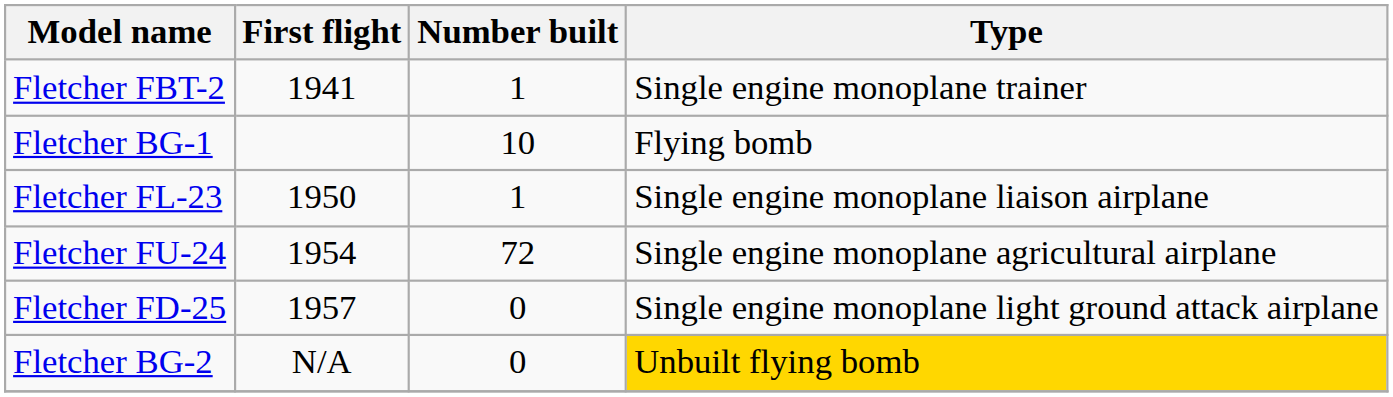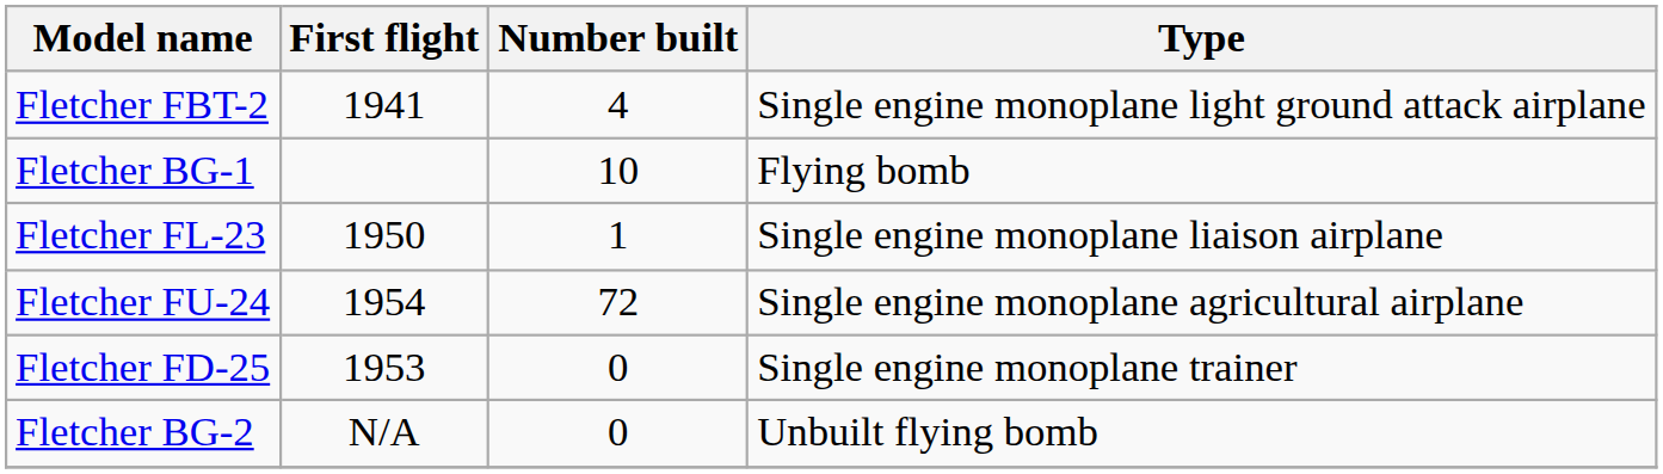 <table class="wikitable sortable">
 <tr>
 <th>Model name</th>
 <th>First flight</th>
 <th>Number built</th>
 <th>Type</th>
 </tr>
 <tr>
 <td align=left><a href='#'>Fletcher FBT-2</a></td>
 <td align=center>1941</td>
-<td align=center>1</td>
-<td align=left>Single engine monoplane trainer</td>
+<td align=center>4</td>
+<td align=left>Single engine monoplane light ground attack airplane</td>
 </tr>
 <tr>
 <td align=left><a href='#'>Fletcher BG-1</a></td>
 <td align=center></td>
 <td align=center>10</td>
 <td align=left>Flying bomb</td>
 </tr>
 <tr>
 <td align=left><a href='#'>Fletcher FL-23</a></td>
 <td align=center>1950</td>
 <td align=center>1</td>
 <td align=left>Single engine monoplane liaison airplane</td>
 </tr>
 <tr>
 <td align=left><a href='#'>Fletcher FU-24</a></td>
 <td align=center>1954</td>
 <td align=center>72</td>
 <td align=left>Single engine monoplane agricultural airplane</td>
 </tr>
 <tr>
 <td align=left><a href='#'>Fletcher FD-25</a></td>
-<td align=center>1957</td>
+<td align=center>1953</td>
 <td align=center>0</td>
-<td align=left>Single engine monoplane light ground attack airplane</td>
+<td align=left>Single engine monoplane trainer</td>
 </tr>
 <tr>
 <td align=left><a href='#'>Fletcher BG-2</a></td>
 <td align=center>N/A</td>
 <td align=center>0</td>
-<td align=left style="background: gold;">Unbuilt flying bomb</td>
+<td align=left>Unbuilt flying bomb</td>
 </tr>
 <tr>
 </tr>
 </table>
